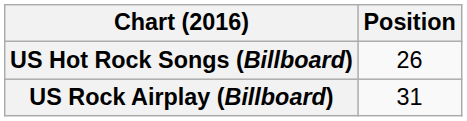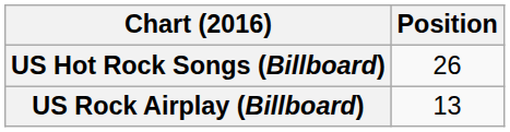 <table class="wikitable plainrowheaders sortable" style="text-align:center">
 <tr>
 <th scope="col">Chart (2016)</th>
 <th scope="col">Position</th>
 </tr>
 <tr>
 <th scope="row">US Hot Rock Songs (<em>Billboard</em>)</th>
 <td>26</td>
 </tr>
 <tr>
 <th scope="row">US Rock Airplay (<em>Billboard</em>)</th>
-<td>31</td>
+<td>13</td>
 </tr>
 </table>
